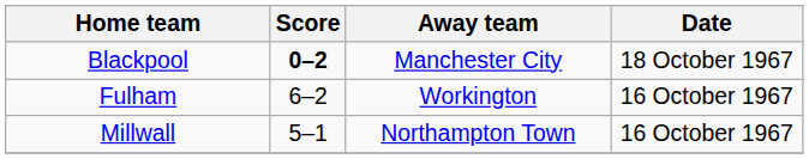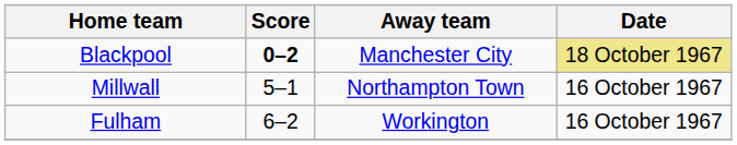 <table class="wikitable" style="text-align:center;">
 <tr>
 <th width=175>Home team</th>
 <th width=20>Score</th>
 <th width=175>Away team</th>
 <th width=125>Date</th>
 </tr>
 <tr>
 <td><a href='#'>Blackpool</a></td>
 <td><strong>0–2</strong></td>
 <td><a href='#'>Manchester City</a></td>
-<td>18 October 1967</td>
+<td style="background: khaki;">18 October 1967</td>
+</tr>
+<tr>
+<td><a href='#'>Millwall</a></td>
+<td>5–1</td>
+<td><a href='#'>Northampton Town</a></td>
+<td>16 October 1967</td>
 </tr>
 <tr>
 <td><a href='#'>Fulham</a></td>
 <td>6–2</td>
 <td><a href='#'>Workington</a></td>
 <td>16 October 1967</td>
 </tr>
 <tr>
-<td><a href='#'>Millwall</a></td>
-<td>5–1</td>
-<td><a href='#'>Northampton Town</a></td>
-<td>16 October 1967</td>
-</tr>
-<tr>
 </tr>
 </table>
